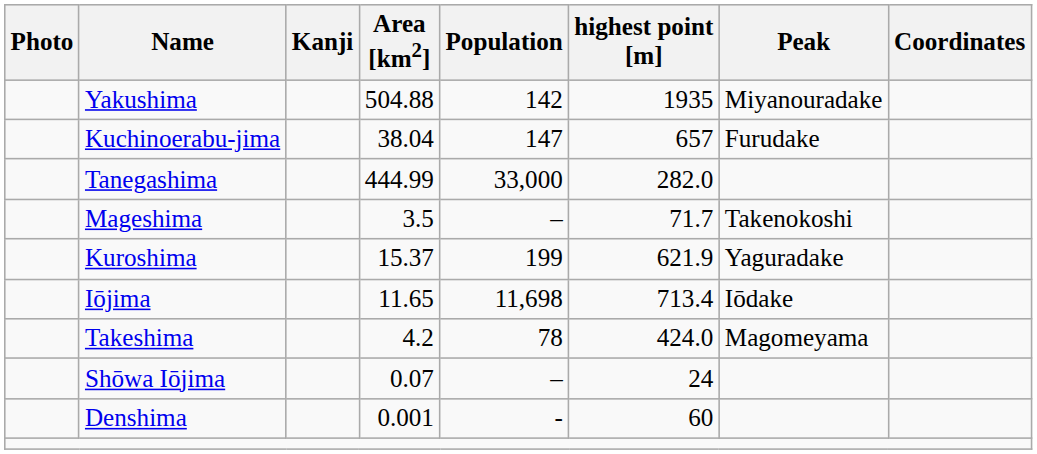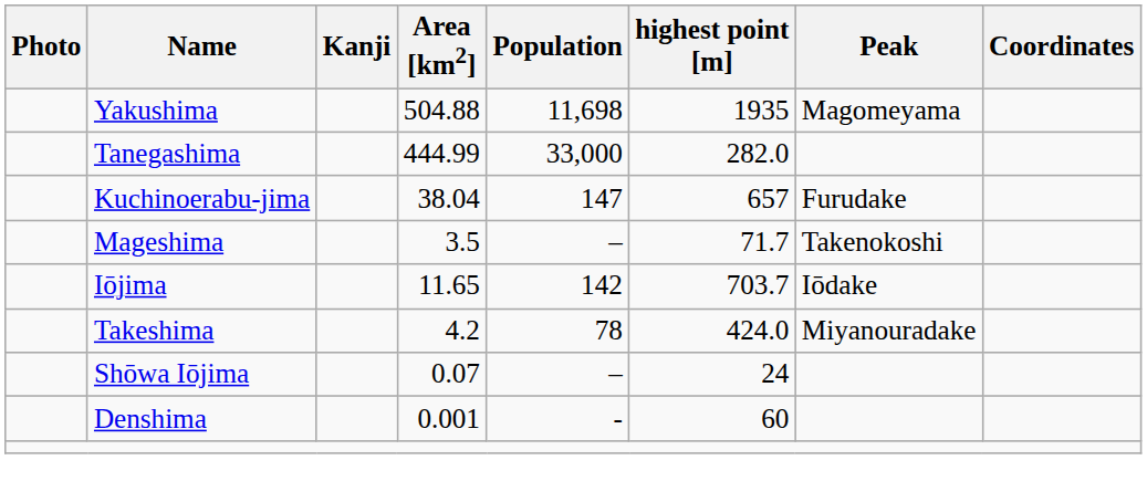 <table class="wikitable sortable">
 <tr>
 <th class="unsortable">Photo</th>
 <th>Name</th>
 <th class="unsortable">Kanji</th>
 <th>Area<br>[km<sup>2</sup>]</th>
 <th>Population</th>
 <th>highest point<br>[m]</th>
 <th>Peak</th>
 <th>Coordinates</th>
 </tr>
 <tr>
 <td></td>
 <td><a href='#'>Yakushima</a></td>
 <td></td>
 <td style="text-align:right;">504.88</td>
-<td style="text-align:right;">142</td>
+<td style="text-align:right;">11,698</td>
 <td style="text-align:right;">1935</td>
-<td>Miyanouradake</td>
+<td>Magomeyama</td>
+<td></td>
+</tr>
+<tr>
+<td></td>
+<td><a href='#'>Tanegashima</a></td>
+<td></td>
+<td style="text-align:right;">444.99</td>
+<td style="text-align:right;">33,000</td>
+<td style="text-align:right;">282.0</td>
+<td></td>
 <td></td>
 </tr>
 <tr>
 <td></td>
 <td><a href='#'>Kuchinoerabu-jima</a></td>
 <td></td>
 <td style="text-align:right;">38.04</td>
 <td style="text-align:right;">147</td>
 <td style="text-align:right;">657</td>
 <td>Furudake</td>
 <td></td>
 </tr>
 <tr>
 <td></td>
-<td><a href='#'>Tanegashima</a></td>
-<td></td>
-<td style="text-align:right;">444.99</td>
-<td style="text-align:right;">33,000</td>
-<td style="text-align:right;">282.0</td>
-<td></td>
-<td></td>
-</tr>
-<tr>
-<td></td>
 <td><a href='#'>Mageshima</a></td>
 <td></td>
 <td style="text-align:right;">3.5</td>
 <td style="text-align:right;">–</td>
 <td style="text-align:right;">71.7</td>
 <td>Takenokoshi</td>
 <td></td>
 </tr>
 <tr>
 <td></td>
-<td><a href='#'>Kuroshima</a></td>
-<td></td>
-<td style="text-align:right;">15.37</td>
-<td style="text-align:right;">199</td>
-<td style="text-align:right;">621.9</td>
-<td>Yaguradake</td>
-<td></td>
-</tr>
-<tr>
-<td></td>
 <td><a href='#'>Iōjima</a></td>
 <td></td>
 <td style="text-align:right;">11.65</td>
-<td style="text-align:right;">11,698</td>
-<td style="text-align:right;">713.4</td>
+<td style="text-align:right;">142</td>
+<td style="text-align:right;">703.7</td>
 <td>Iōdake</td>
 <td></td>
 </tr>
 <tr>
 <td></td>
 <td><a href='#'>Takeshima</a></td>
 <td></td>
 <td style="text-align:right;">4.2</td>
 <td style="text-align:right;">78</td>
 <td style="text-align:right;">424.0</td>
-<td>Magomeyama</td>
+<td>Miyanouradake</td>
 <td></td>
 </tr>
 <tr>
 <td></td>
 <td><a href='#'>Shōwa Iōjima</a></td>
 <td></td>
 <td style="text-align:right;">0.07</td>
 <td style="text-align:right;">–</td>
 <td style="text-align:right;">24</td>
 <td></td>
 <td></td>
 </tr>
 <tr>
 <td></td>
 <td><a href='#'>Denshima</a></td>
 <td></td>
 <td style="text-align:right;">0.001</td>
 <td style="text-align:right;">-</td>
 <td style="text-align:right;">60</td>
 <td></td>
 <td></td>
 </tr>
 <tr class="sortbottom">
 <td colspan="8"></td>
 </tr>
 </table>
